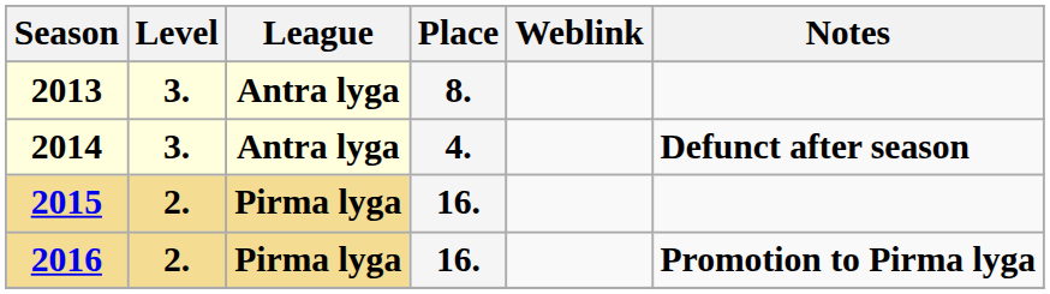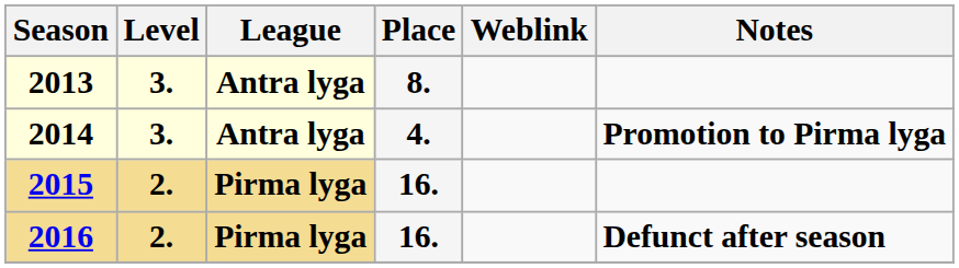 <table class="wikitable">
 <tr>
 <th>Season</th>
 <th>Level</th>
 <th>League</th>
 <th>Place</th>
 <th>Weblink</th>
 <th>Notes</th>
 </tr>
 <tr>
 <td bgcolor="#ffffdd" style="text-align:center;"><strong>2013</strong></td>
 <td bgcolor="#ffffdd" style="text-align:center;"><strong>3.</strong></td>
 <td bgcolor="#ffffdd" style="text-align:center;"><strong>Antra lyga</strong></td>
 <td bgcolor="#F5F5F5" style="text-align:center;"><strong>8.</strong></td>
 <td></td>
 <td></td>
 </tr>
 <tr>
 <td bgcolor="#ffffdd" style="text-align:center;"><strong>2014</strong></td>
 <td bgcolor="#ffffdd" style="text-align:center;"><strong>3.</strong></td>
 <td bgcolor="#ffffdd" style="text-align:center;"><strong>Antra lyga</strong></td>
 <td bgcolor="#f5f5f5" style="text-align:center;"><strong>4.</strong></td>
 <td></td>
-<td> <strong>Defunct after season</strong></td>
+<td> <strong>Promotion to Pirma lyga</strong></td>
 </tr>
 <tr>
 <td bgcolor="#f4dc93" style="text-align:center;"><strong><a href='#'>2015</a></strong></td>
 <td bgcolor="#f4dc93" style="text-align:center;"><strong>2.</strong></td>
 <td bgcolor="#f4dc93" style="text-align:center;"><strong>Pirma lyga</strong></td>
 <td bgcolor="#F5F5F5" style="text-align:center;"><strong>16.</strong></td>
 <td></td>
 <td></td>
 </tr>
 <tr>
 <td bgcolor="#f4dc93" style="text-align:center;"><strong><a href='#'>2016</a></strong></td>
 <td bgcolor="#f4dc93" style="text-align:center;"><strong>2.</strong></td>
 <td bgcolor="#f4dc93" style="text-align:center;"><strong>Pirma lyga</strong></td>
 <td bgcolor="#F5F5F5" style="text-align:center;"><strong>16.</strong></td>
 <td></td>
-<td> <strong>Promotion to Pirma lyga</strong></td>
+<td> <strong>Defunct after season</strong></td>
 </tr>
 <tr>
 </tr>
 </table>
